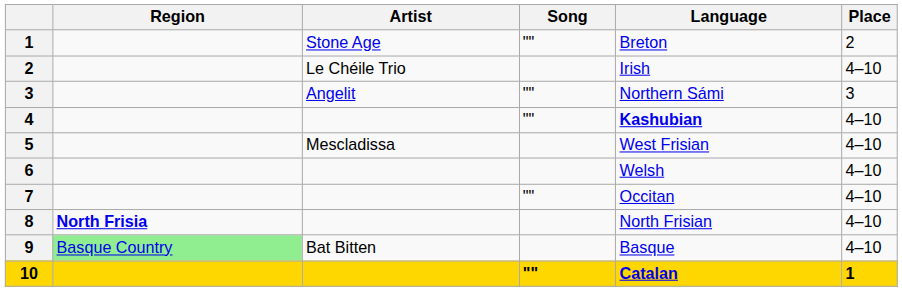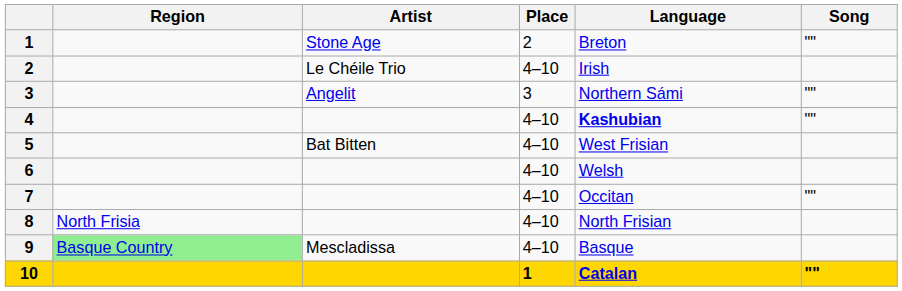 <table class="sortable wikitable plainrowheaders" style="margin: 1em auto 1em auto; text-align:left; width:70%">
 <tr>
 <th scope="col" style="width:2.5em;"></th>
 <th scope="col">Region</th>
 <th scope="col">Artist</th>
+<th scope="col" style="width:3em;">Place</th>
+<th scope="col">Language</th>
 <th scope="col">Song</th>
-<th scope="col">Language</th>
-<th scope="col" style="width:3em;">Place</th>
 </tr>
 <tr>
 <th scope="row" style="text-align:center;">1</th>
 <td></td>
 <td><a href='#'>Stone Age</a></td>
+<td>2</td>
+<td><a href='#'>Breton</a></td>
 <td>""</td>
-<td><a href='#'>Breton</a></td>
-<td>2</td>
 </tr>
 <tr>
 <th scope="row" style="text-align:center;">2</th>
 <td></td>
 <td>Le Chéile Trio</td>
+<td>4–10</td>
+<td><a href='#'>Irish</a></td>
 <td></td>
-<td><a href='#'>Irish</a></td>
-<td>4–10</td>
 </tr>
 <tr>
 <th scope="row" style="text-align:center;">3</th>
 <td></td>
 <td><a href='#'>Angelit</a></td>
+<td>3</td>
+<td><a href='#'>Northern Sámi</a></td>
 <td>""</td>
-<td><a href='#'>Northern Sámi</a></td>
-<td>3</td>
 </tr>
 <tr>
 <th scope="row" style="text-align:center;">4</th>
 <td></td>
 <td></td>
+<td>4–10</td>
+<td><strong><a href='#'>Kashubian</a></strong></td>
 <td>""</td>
-<td><strong><a href='#'>Kashubian</a></strong></td>
-<td>4–10</td>
 </tr>
 <tr>
 <th scope="row" style="text-align:center;">5</th>
 <td></td>
-<td>Mescladissa</td>
+<td>Bat Bitten</td>
+<td>4–10</td>
+<td><a href='#'>West Frisian</a></td>
 <td></td>
-<td><a href='#'>West Frisian</a></td>
-<td>4–10</td>
 </tr>
 <tr>
 <th scope="row" style="text-align:center;">6</th>
 <td></td>
 <td></td>
+<td>4–10</td>
+<td><a href='#'>Welsh</a></td>
 <td></td>
-<td><a href='#'>Welsh</a></td>
-<td>4–10</td>
 </tr>
 <tr>
 <th scope="row" style="text-align:center;">7</th>
 <td></td>
 <td></td>
+<td>4–10</td>
+<td><a href='#'>Occitan</a></td>
 <td>""</td>
-<td><a href='#'>Occitan</a></td>
-<td>4–10</td>
 </tr>
 <tr>
 <th scope="row" style="text-align:center;">8</th>
-<td><strong> <a href='#'>North Frisia</a></strong></td>
+<td> <a href='#'>North Frisia</a></td>
 <td></td>
+<td>4–10</td>
+<td><a href='#'>North Frisian</a></td>
 <td></td>
-<td><a href='#'>North Frisian</a></td>
-<td>4–10</td>
 </tr>
 <tr>
 <th scope="row" style="text-align:center;">9</th>
 <td style="background: lightgreen;"> <a href='#'>Basque Country</a></td>
-<td>Bat Bitten</td>
+<td>Mescladissa</td>
+<td>4–10</td>
+<td><a href='#'>Basque</a></td>
 <td></td>
-<td><a href='#'>Basque</a></td>
-<td>4–10</td>
 </tr>
 <tr style="font-weight:bold; background:gold;">
 <th scope="row" style="text-align:center; font-weight:bold; background:gold;">10</th>
 <td></td>
 <td></td>
+<td>1 </td>
+<td><a href='#'>Catalan</a></td>
 <td>""</td>
-<td><a href='#'>Catalan</a></td>
-<td>1 </td>
 </tr>
 </table>
